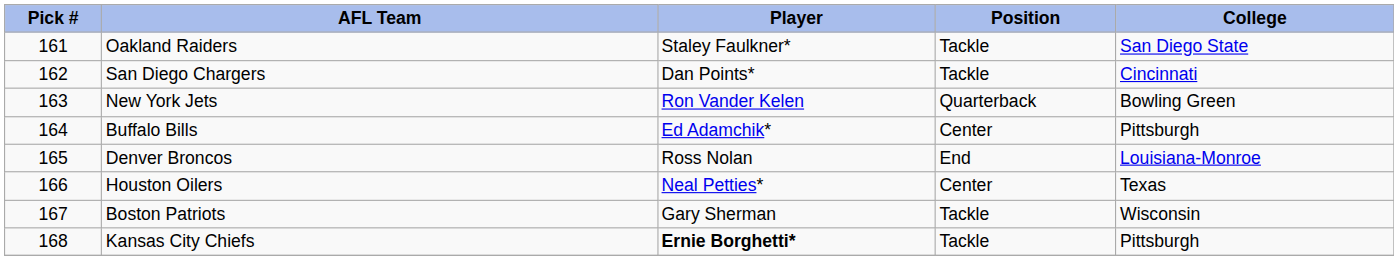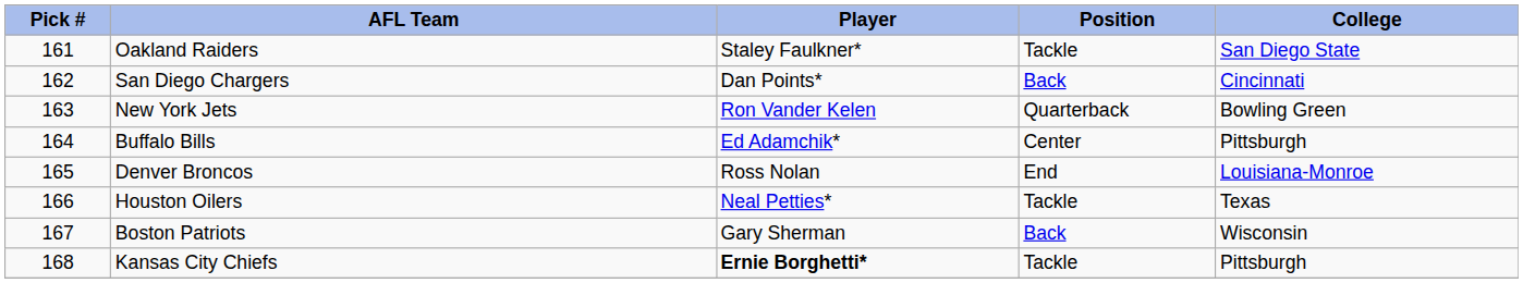 <table class="wikitable sortable sortable" style="width: 100%">
 <tr>
 <th style="background:#A8BDEC;" width=7%>Pick #</th>
 <th width=40% style="background:#A8BDEC;">AFL Team</th>
 <th width=20% style="background:#A8BDEC;">Player</th>
 <th width=13% style="background:#A8BDEC;">Position</th>
 <th style="background:#A8BDEC;">College</th>
 </tr>
 <tr>
 <td align=center>161</td>
 <td>Oakland Raiders</td>
 <td>Staley Faulkner*</td>
 <td>Tackle</td>
 <td><a href='#'>San Diego State</a></td>
 </tr>
 <tr>
 <td align=center>162</td>
 <td>San Diego Chargers</td>
 <td>Dan Points*</td>
-<td>Tackle</td>
+<td><a href='#'>Back</a></td>
 <td><a href='#'>Cincinnati</a></td>
 </tr>
 <tr>
 <td align=center>163</td>
 <td>New York Jets</td>
 <td><a href='#'>Ron Vander Kelen</a></td>
 <td>Quarterback</td>
 <td>Bowling Green</td>
 </tr>
 <tr>
 <td align=center>164</td>
 <td>Buffalo Bills</td>
 <td><a href='#'>Ed Adamchik</a>*</td>
 <td>Center</td>
 <td>Pittsburgh</td>
 </tr>
 <tr>
 <td align=center>165</td>
 <td>Denver Broncos</td>
 <td>Ross Nolan</td>
 <td>End</td>
 <td><a href='#'>Louisiana-Monroe</a></td>
 </tr>
 <tr>
 <td align=center>166</td>
 <td>Houston Oilers</td>
 <td><a href='#'>Neal Petties</a>*</td>
-<td>Center</td>
+<td>Tackle</td>
 <td>Texas</td>
 </tr>
 <tr>
 <td align=center>167</td>
 <td>Boston Patriots</td>
 <td>Gary Sherman</td>
-<td>Tackle</td>
+<td><a href='#'>Back</a></td>
 <td>Wisconsin</td>
 </tr>
 <tr>
 <td align=center>168</td>
 <td>Kansas City Chiefs</td>
 <td><strong>Ernie Borghetti*</strong></td>
 <td>Tackle</td>
 <td>Pittsburgh</td>
 </tr>
 <tr>
 </tr>
 </table>
